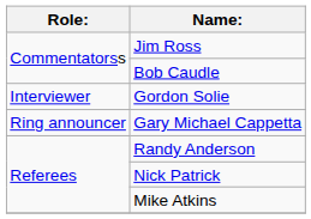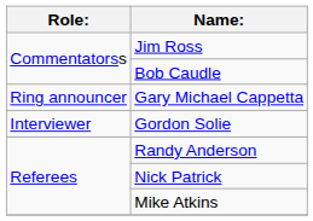 <table class=wikitable style="font-size:90%; margin: 0.5em 0 0.5em 1em; float: right; clear: right;">
 <tr>
 <th>Role:</th>
 <th>Name:</th>
 </tr>
 <tr>
 <td rowspan=2><a href='#'>Commentators</a>s</td>
 <td><a href='#'>Jim Ross</a></td>
 </tr>
 <tr>
 <td><a href='#'>Bob Caudle</a></td>
 </tr>
 <tr>
+<td><a href='#'>Ring announcer</a></td>
+<td><a href='#'>Gary Michael Cappetta</a></td>
+</tr>
+<tr>
 <td><a href='#'>Interviewer</a></td>
 <td><a href='#'>Gordon Solie</a></td>
-</tr>
-<tr>
-<td><a href='#'>Ring announcer</a></td>
-<td><a href='#'>Gary Michael Cappetta</a></td>
 </tr>
 <tr>
 <td rowspan=3><a href='#'>Referees</a></td>
 <td><a href='#'>Randy Anderson</a></td>
 </tr>
 <tr>
 <td><a href='#'>Nick Patrick</a></td>
 </tr>
 <tr>
 <td>Mike Atkins</td>
 </tr>
 <tr>
 </tr>
 </table>
